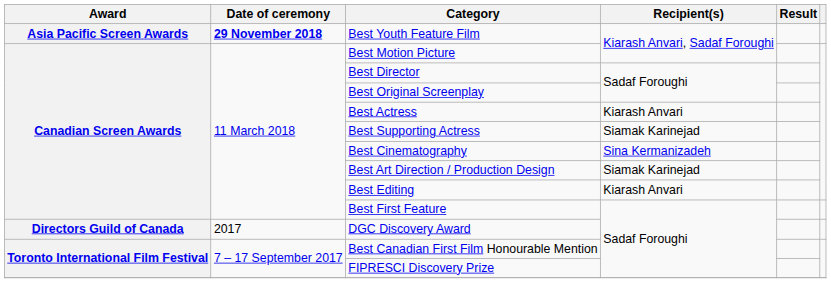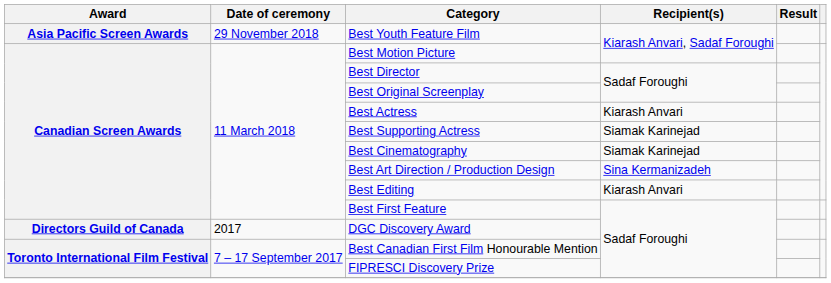 <table class="wikitable plainrowheaders sortable">
 <tr>
 <th scope="col">Award</th>
 <th scope="col">Date of ceremony</th>
 <th scope="col">Category</th>
 <th scope="col">Recipient(s)</th>
 <th scope="col">Result</th>
 <th scope="col" class="unsortable"></th>
 </tr>
 <tr>
 <th scope="row"><a href='#'>Asia Pacific Screen Awards</a></th>
-<td><strong><a href='#'>29 November 2018</a></strong></td>
+<td><a href='#'>29 November 2018</a></td>
 <td><a href='#'>Best Youth Feature Film</a></td>
 <td rowspan="2"><a href='#'>Kiarash Anvari</a>, <a href='#'>Sadaf Foroughi</a></td>
 <td></td>
 <td></td>
 </tr>
 <tr>
 <th scope="row" rowspan=9><a href='#'>Canadian Screen Awards</a></th>
 <td rowspan="9"><a href='#'>11 March 2018</a></td>
 <td><a href='#'>Best Motion Picture</a></td>
 <td></td>
 <td rowspan="8"></td>
 </tr>
 <tr>
 <td><a href='#'>Best Director</a></td>
 <td rowspan="2">Sadaf Foroughi</td>
 <td></td>
 </tr>
 <tr>
 <td><a href='#'>Best Original Screenplay</a></td>
 <td></td>
 </tr>
 <tr>
 <td><a href='#'>Best Actress</a></td>
 <td>Kiarash Anvari</td>
 <td></td>
 </tr>
 <tr>
 <td><a href='#'>Best Supporting Actress</a></td>
 <td>Siamak Karinejad</td>
 <td></td>
 </tr>
 <tr>
 <td><a href='#'>Best Cinematography</a></td>
-<td><a href='#'>Sina Kermanizadeh</a></td>
+<td>Siamak Karinejad</td>
 <td></td>
 </tr>
 <tr>
 <td><a href='#'>Best Art Direction / Production Design</a></td>
-<td>Siamak Karinejad</td>
+<td><a href='#'>Sina Kermanizadeh</a></td>
 <td></td>
 </tr>
 <tr>
 <td><a href='#'>Best Editing</a></td>
 <td>Kiarash Anvari</td>
 <td></td>
 </tr>
 <tr>
 <td><a href='#'>Best First Feature</a></td>
 <td rowspan="4">Sadaf Foroughi</td>
 <td></td>
 <td></td>
 </tr>
 <tr>
 <th scope="row"><a href='#'>Directors Guild of Canada</a></th>
 <td>2017</td>
 <td><a href='#'>DGC Discovery Award</a></td>
 <td></td>
 <td></td>
 </tr>
 <tr>
 <th scope="row" rowspan=2><a href='#'>Toronto International Film Festival</a></th>
 <td rowspan="2"><a href='#'>7 – 17 September 2017</a></td>
 <td><a href='#'>Best Canadian First Film</a> Honourable Mention</td>
 <td></td>
 <td rowspan="2"></td>
 </tr>
 <tr>
 <td><a href='#'>FIPRESCI Discovery Prize</a></td>
 <td></td>
 </tr>
 <tr>
 </tr>
 </table>
